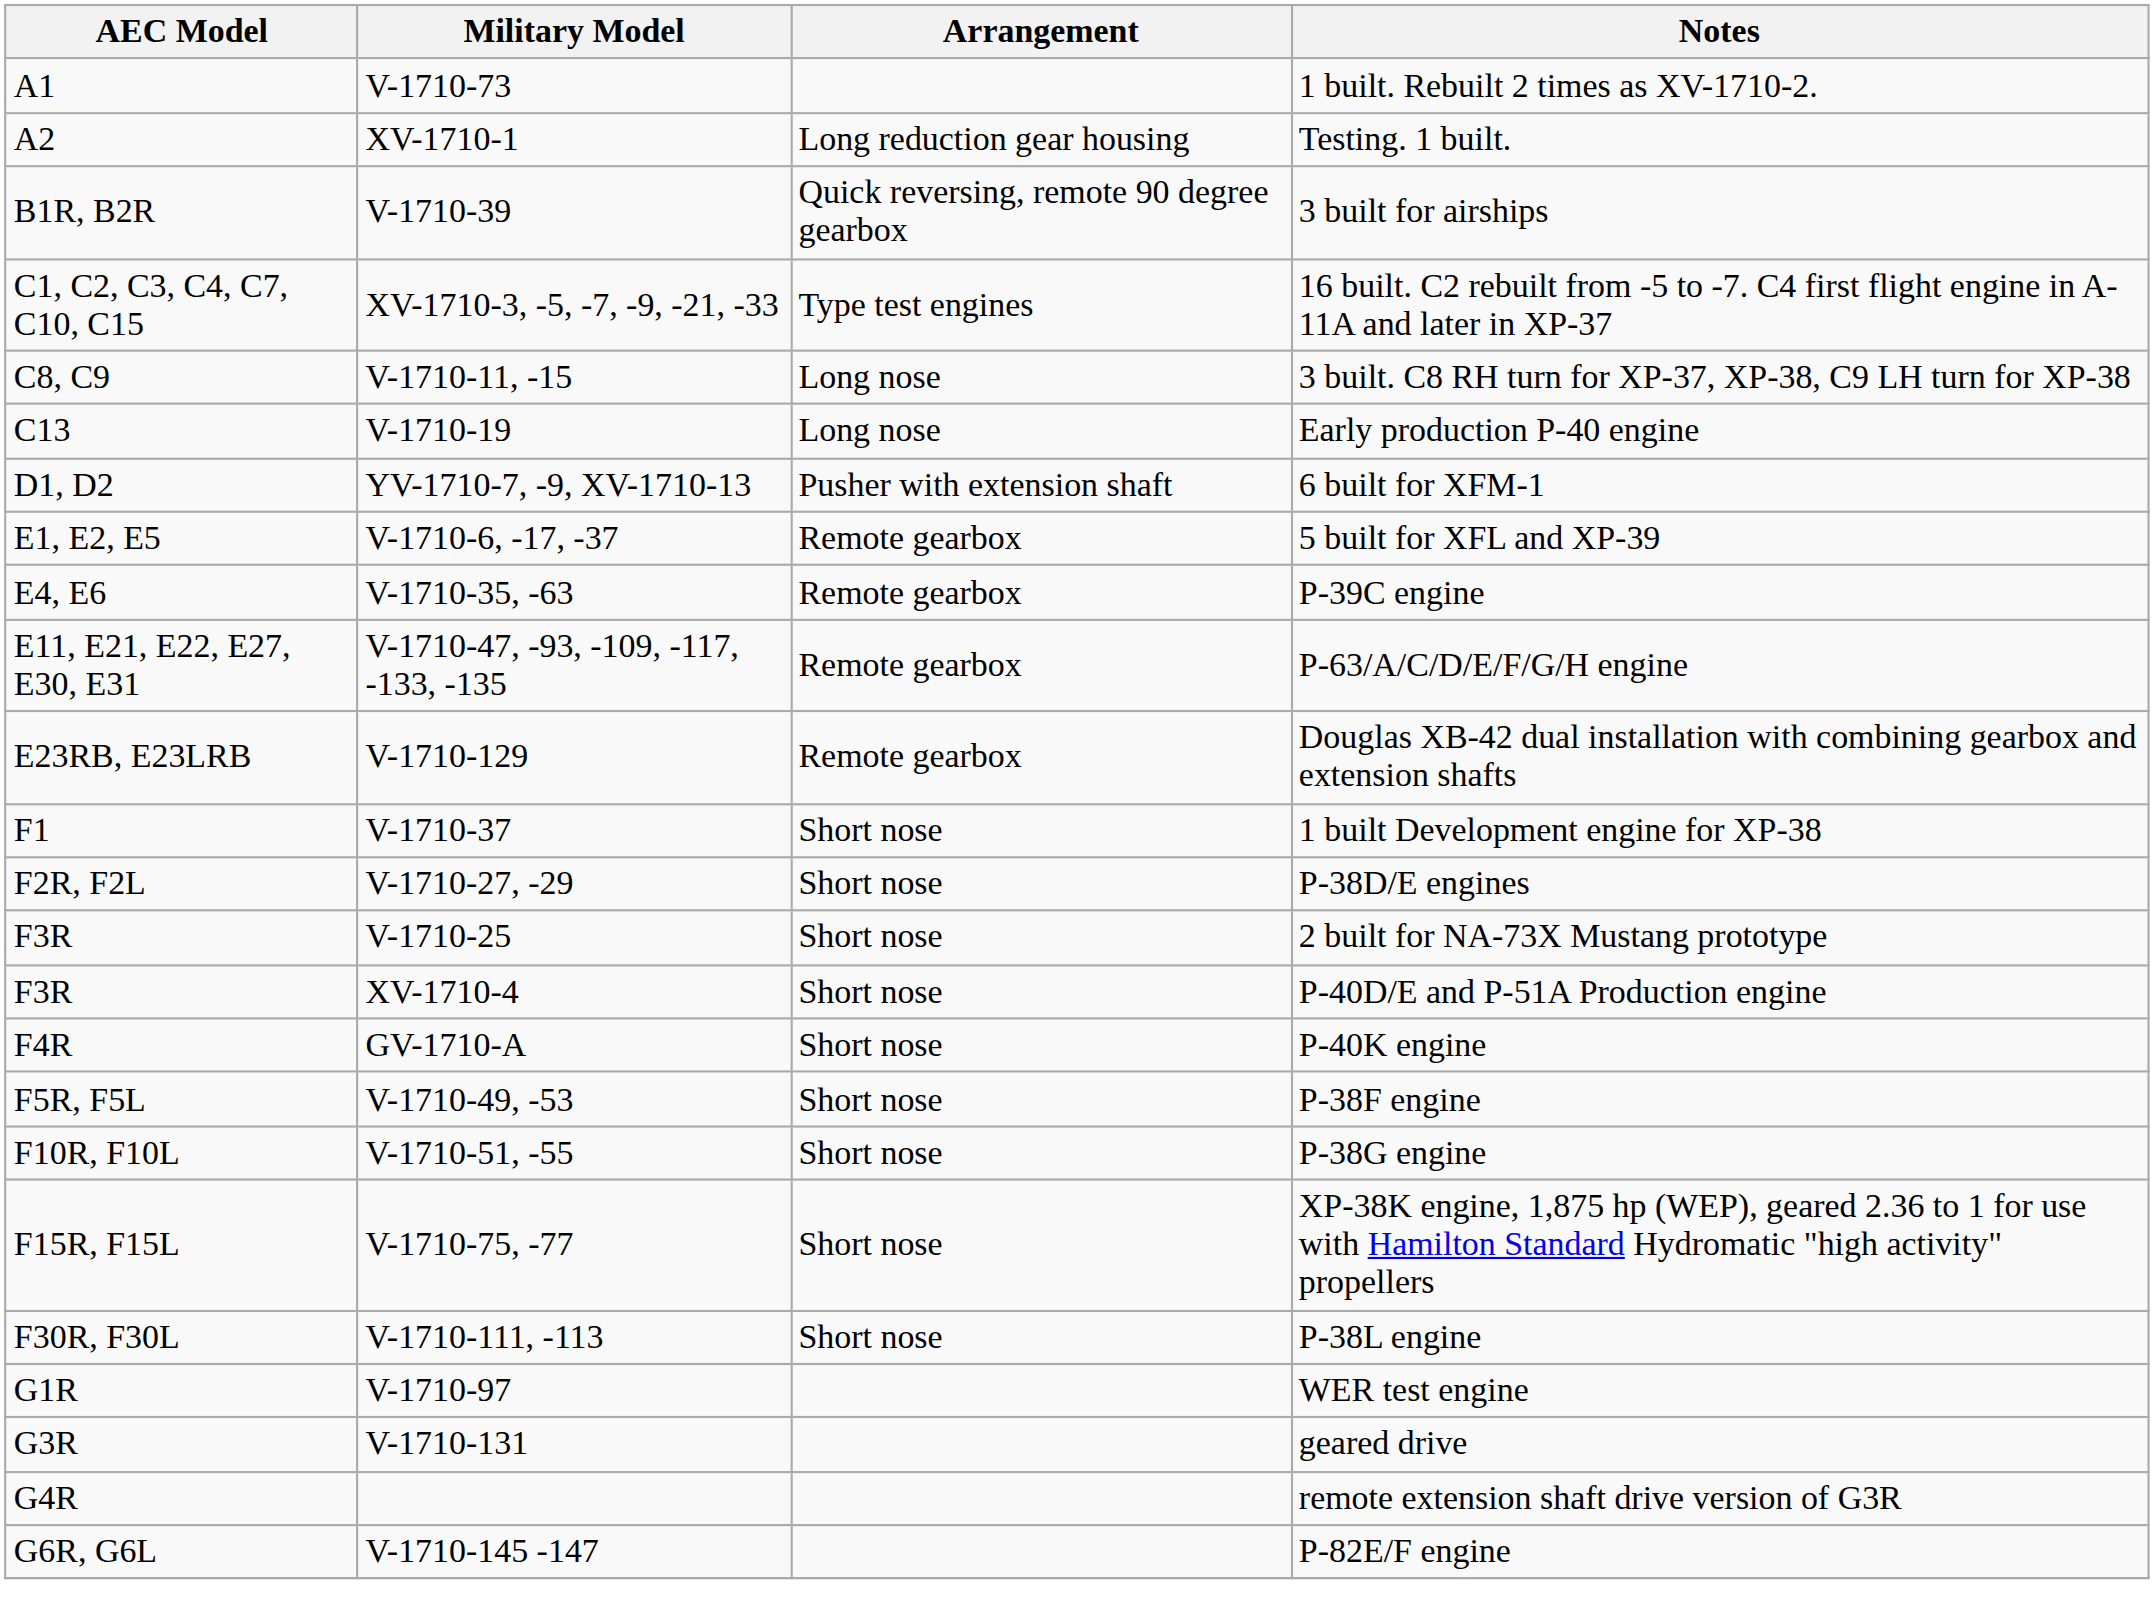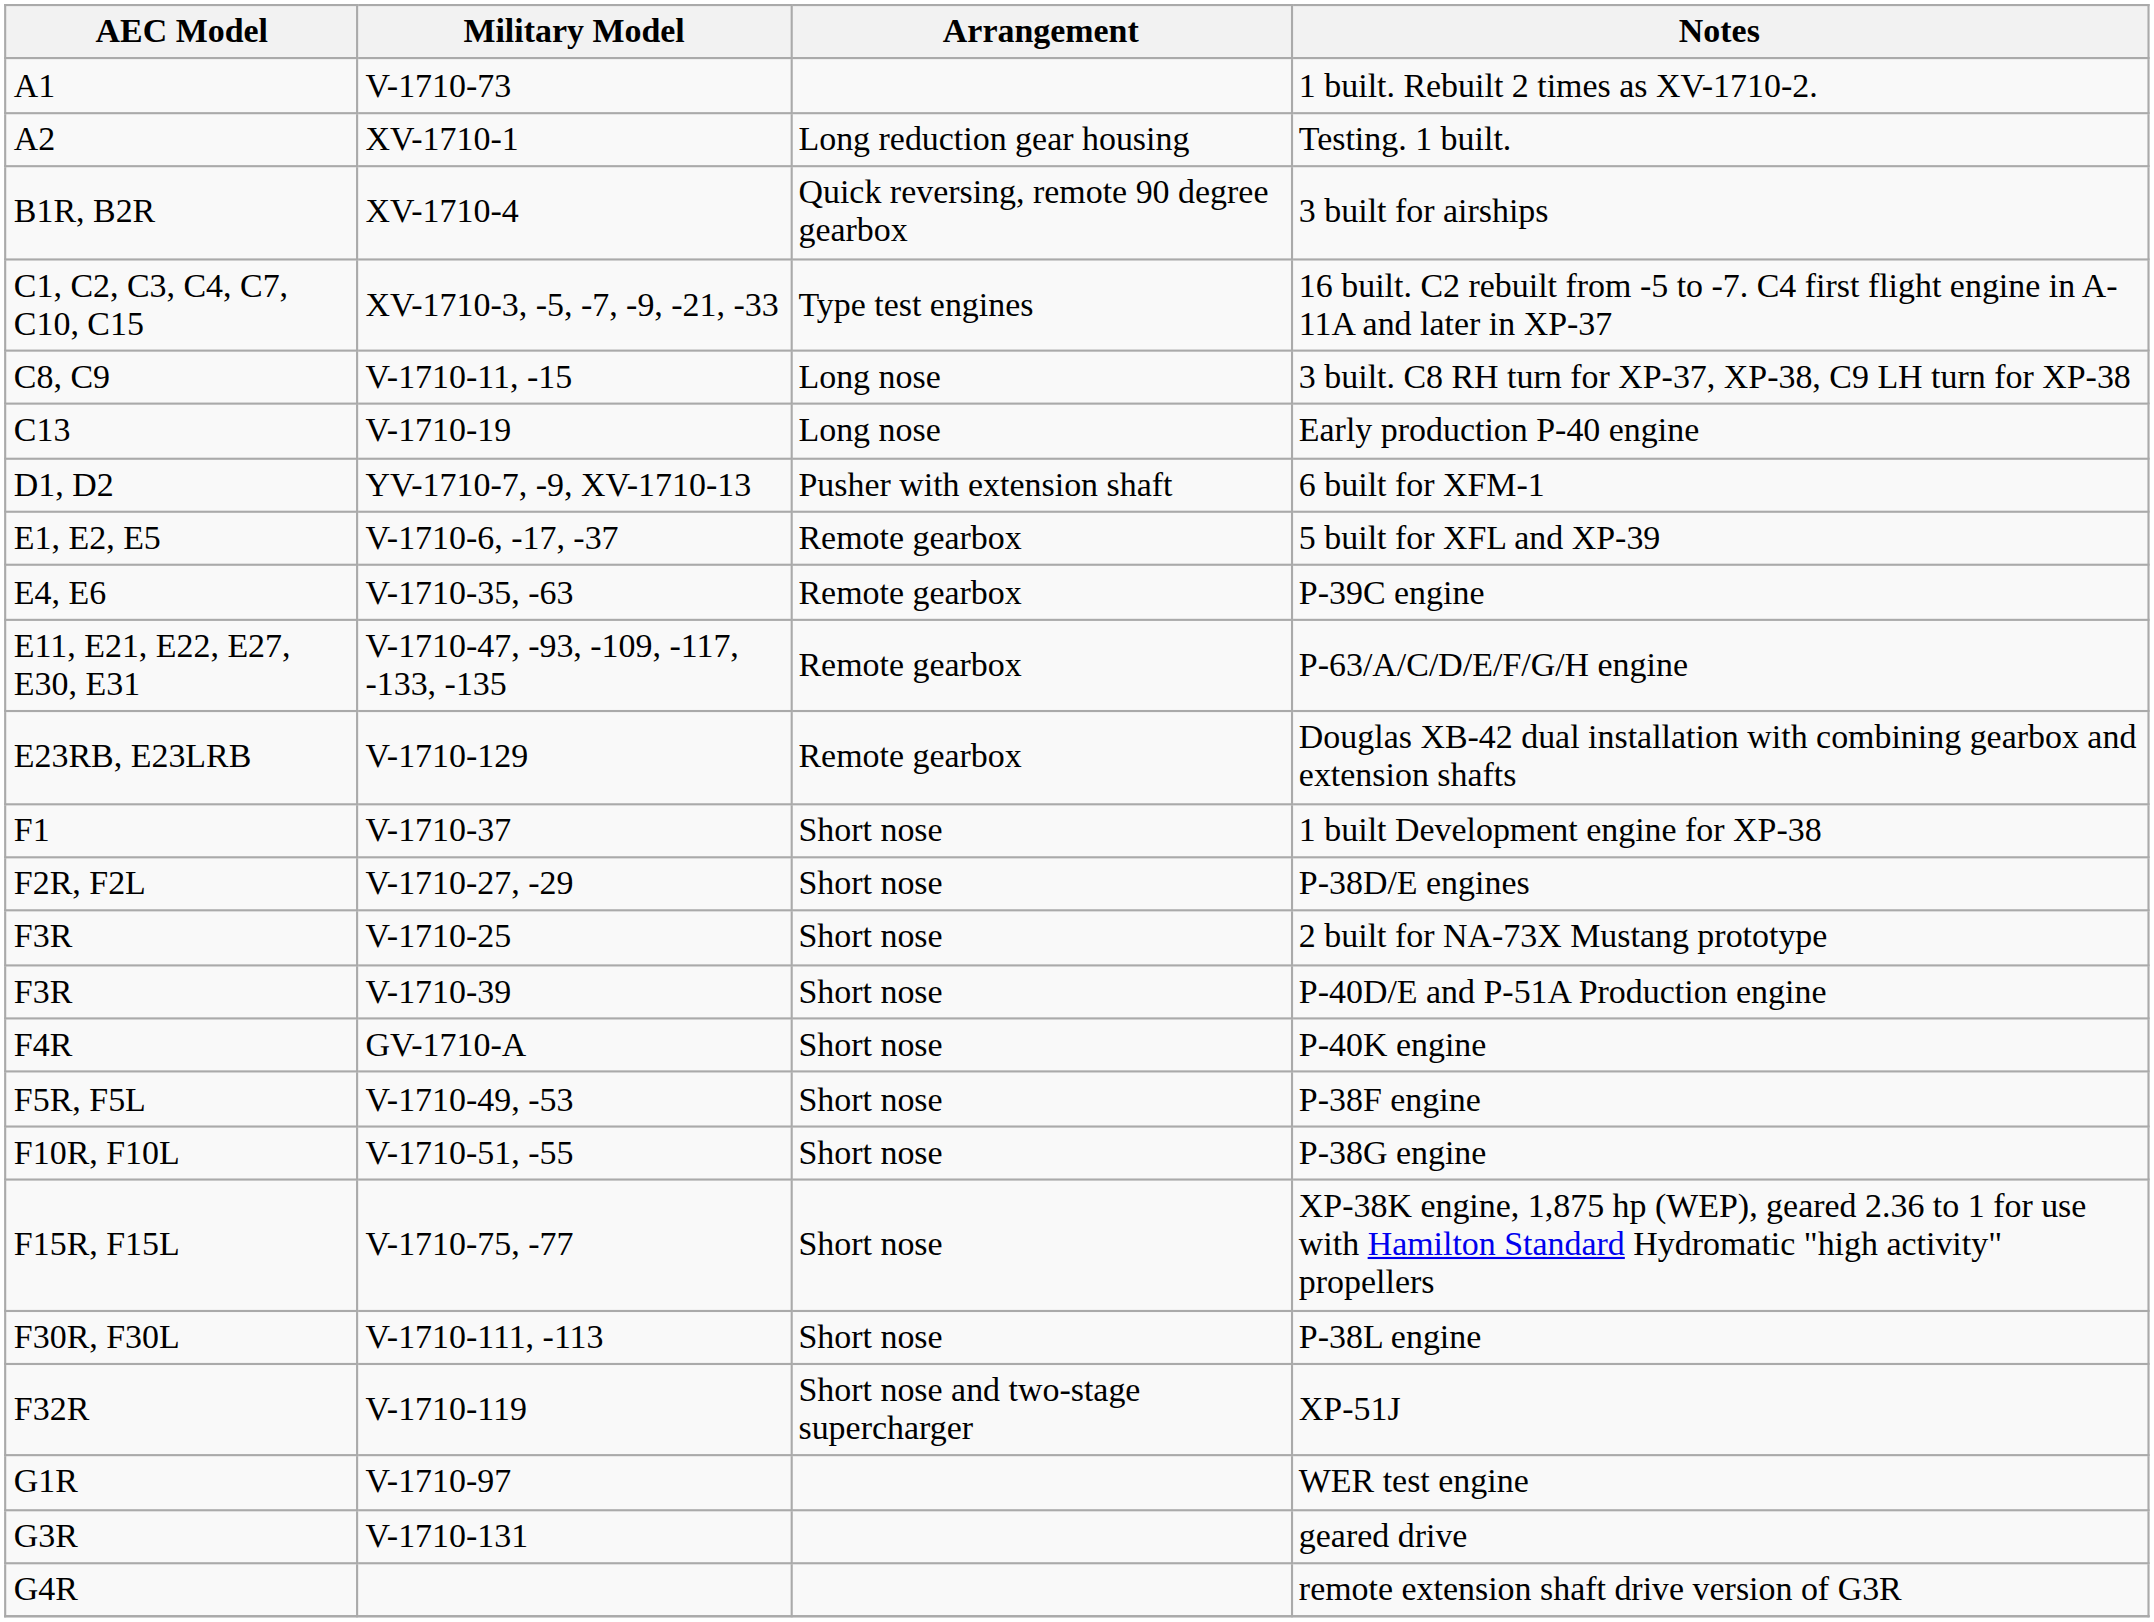 <table class="wikitable" style="width:80%; margin:0.5em auto" cellpadding="0">
 <tr>
 <th>AEC Model</th>
 <th>Military Model</th>
 <th>Arrangement</th>
 <th style="width:40%;">Notes</th>
 </tr>
 <tr>
 <td>A1</td>
 <td>V-1710-73</td>
 <td></td>
 <td>1 built. Rebuilt 2 times as XV-1710-2.</td>
 </tr>
 <tr>
 <td>A2</td>
 <td>XV-1710-1</td>
 <td>Long reduction gear housing</td>
 <td>Testing. 1 built.</td>
 </tr>
 <tr>
 <td>B1R, B2R</td>
-<td>V-1710-39</td>
+<td>XV-1710-4</td>
 <td>Quick reversing, remote 90 degree gearbox</td>
 <td>3 built for airships</td>
 </tr>
 <tr>
 <td>C1, C2, C3, C4, C7, C10, C15</td>
 <td>XV-1710-3, -5, -7, -9, -21, -33</td>
 <td>Type test engines</td>
 <td>16 built. C2 rebuilt from -5 to -7. C4 first flight engine in A-11A and later in XP-37</td>
 </tr>
 <tr>
 <td>C8, C9</td>
 <td>V-1710-11, -15</td>
 <td>Long nose</td>
 <td>3 built. C8 RH turn for XP-37, XP-38, C9 LH turn for XP-38</td>
 </tr>
 <tr>
 <td>C13</td>
 <td>V-1710-19</td>
 <td>Long nose</td>
 <td>Early production P-40 engine</td>
 </tr>
 <tr>
 <td>D1, D2</td>
 <td>YV-1710-7, -9, XV-1710-13</td>
 <td>Pusher with extension shaft</td>
 <td>6 built for XFM-1</td>
 </tr>
 <tr>
 <td>E1, E2, E5</td>
 <td>V-1710-6, -17, -37</td>
 <td>Remote gearbox</td>
 <td>5 built for XFL and XP-39</td>
 </tr>
 <tr>
 <td>E4, E6</td>
 <td>V-1710-35, -63</td>
 <td>Remote gearbox</td>
 <td>P-39C engine</td>
 </tr>
 <tr>
 <td>E11, E21, E22, E27, E30, E31</td>
 <td>V-1710-47, -93, -109, -117, -133, -135</td>
 <td>Remote gearbox</td>
 <td>P-63/A/C/D/E/F/G/H engine</td>
 </tr>
 <tr>
 <td>E23RB, E23LRB</td>
 <td>V-1710-129</td>
 <td>Remote gearbox</td>
 <td>Douglas XB-42 dual installation with combining gearbox and extension shafts</td>
 </tr>
 <tr>
 <td>F1</td>
 <td>V-1710-37</td>
 <td>Short nose</td>
 <td>1 built Development engine for XP-38</td>
 </tr>
 <tr>
 <td>F2R, F2L</td>
 <td>V-1710-27, -29</td>
 <td>Short nose</td>
 <td>P-38D/E engines</td>
 </tr>
 <tr>
 <td>F3R</td>
 <td>V-1710-25</td>
 <td>Short nose</td>
 <td>2 built for NA-73X Mustang prototype</td>
 </tr>
 <tr>
 <td>F3R</td>
-<td>XV-1710-4</td>
+<td>V-1710-39</td>
 <td>Short nose</td>
 <td>P-40D/E and P-51A Production engine</td>
 </tr>
 <tr>
 <td>F4R</td>
 <td>GV-1710-A</td>
 <td>Short nose</td>
 <td>P-40K engine</td>
 </tr>
 <tr>
 <td>F5R, F5L</td>
 <td>V-1710-49, -53</td>
 <td>Short nose</td>
 <td>P-38F engine</td>
 </tr>
 <tr>
 <td>F10R, F10L</td>
 <td>V-1710-51, -55</td>
 <td>Short nose</td>
 <td>P-38G engine</td>
 </tr>
 <tr>
 <td>F15R, F15L</td>
 <td>V-1710-75, -77</td>
 <td>Short nose</td>
 <td>XP-38K engine, 1,875 hp (WEP), geared 2.36 to 1 for use with <a href='#'>Hamilton Standard</a> Hydromatic "high activity" propellers</td>
 </tr>
 <tr>
 <td>F30R, F30L</td>
 <td>V-1710-111, -113</td>
 <td>Short nose</td>
 <td>P-38L engine</td>
 </tr>
 <tr>
+<td>F32R</td>
+<td>V-1710-119</td>
+<td>Short nose and two-stage supercharger</td>
+<td>XP-51J</td>
+</tr>
+<tr>
 <td>G1R</td>
 <td>V-1710-97</td>
 <td> </td>
 <td>WER test engine</td>
 </tr>
 <tr>
 <td>G3R</td>
 <td>V-1710-131</td>
 <td> </td>
 <td>geared drive</td>
 </tr>
 <tr>
 <td>G4R</td>
 <td></td>
 <td> </td>
 <td>remote extension shaft drive version of G3R</td>
 </tr>
 <tr>
-<td>G6R, G6L</td>
-<td>V-1710-145 -147</td>
-<td> </td>
-<td>P-82E/F engine</td>
-</tr>
-<tr>
 </tr>
 </table>
